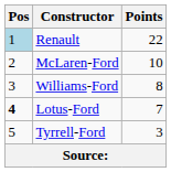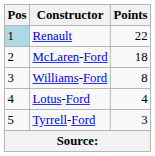 <table class="wikitable" style="font-size: 95%;">
 <tr>
 <th>Pos</th>
 <th>Constructor</th>
 <th>Points</th>
 </tr>
 <tr>
 <td style="background: lightblue;">1</td>
 <td> <a href='#'>Renault</a></td>
 <td align="right">22</td>
 </tr>
 <tr>
 <td>2</td>
 <td> <a href='#'>McLaren</a>-<a href='#'>Ford</a></td>
-<td align="right">10</td>
+<td align="right">18</td>
 </tr>
 <tr>
 <td>3</td>
 <td> <a href='#'>Williams</a>-<a href='#'>Ford</a></td>
 <td align="right">8</td>
 </tr>
 <tr>
-<td><strong>4</strong></td>
+<td>4</td>
 <td> <a href='#'>Lotus</a>-<a href='#'>Ford</a></td>
-<td align="right">7</td>
+<td align="right">4</td>
 </tr>
 <tr>
 <td>5</td>
 <td> <a href='#'>Tyrrell</a>-<a href='#'>Ford</a></td>
 <td align="right">3</td>
 </tr>
 <tr>
 <th colspan=4>Source:</th>
 </tr>
 </table>
